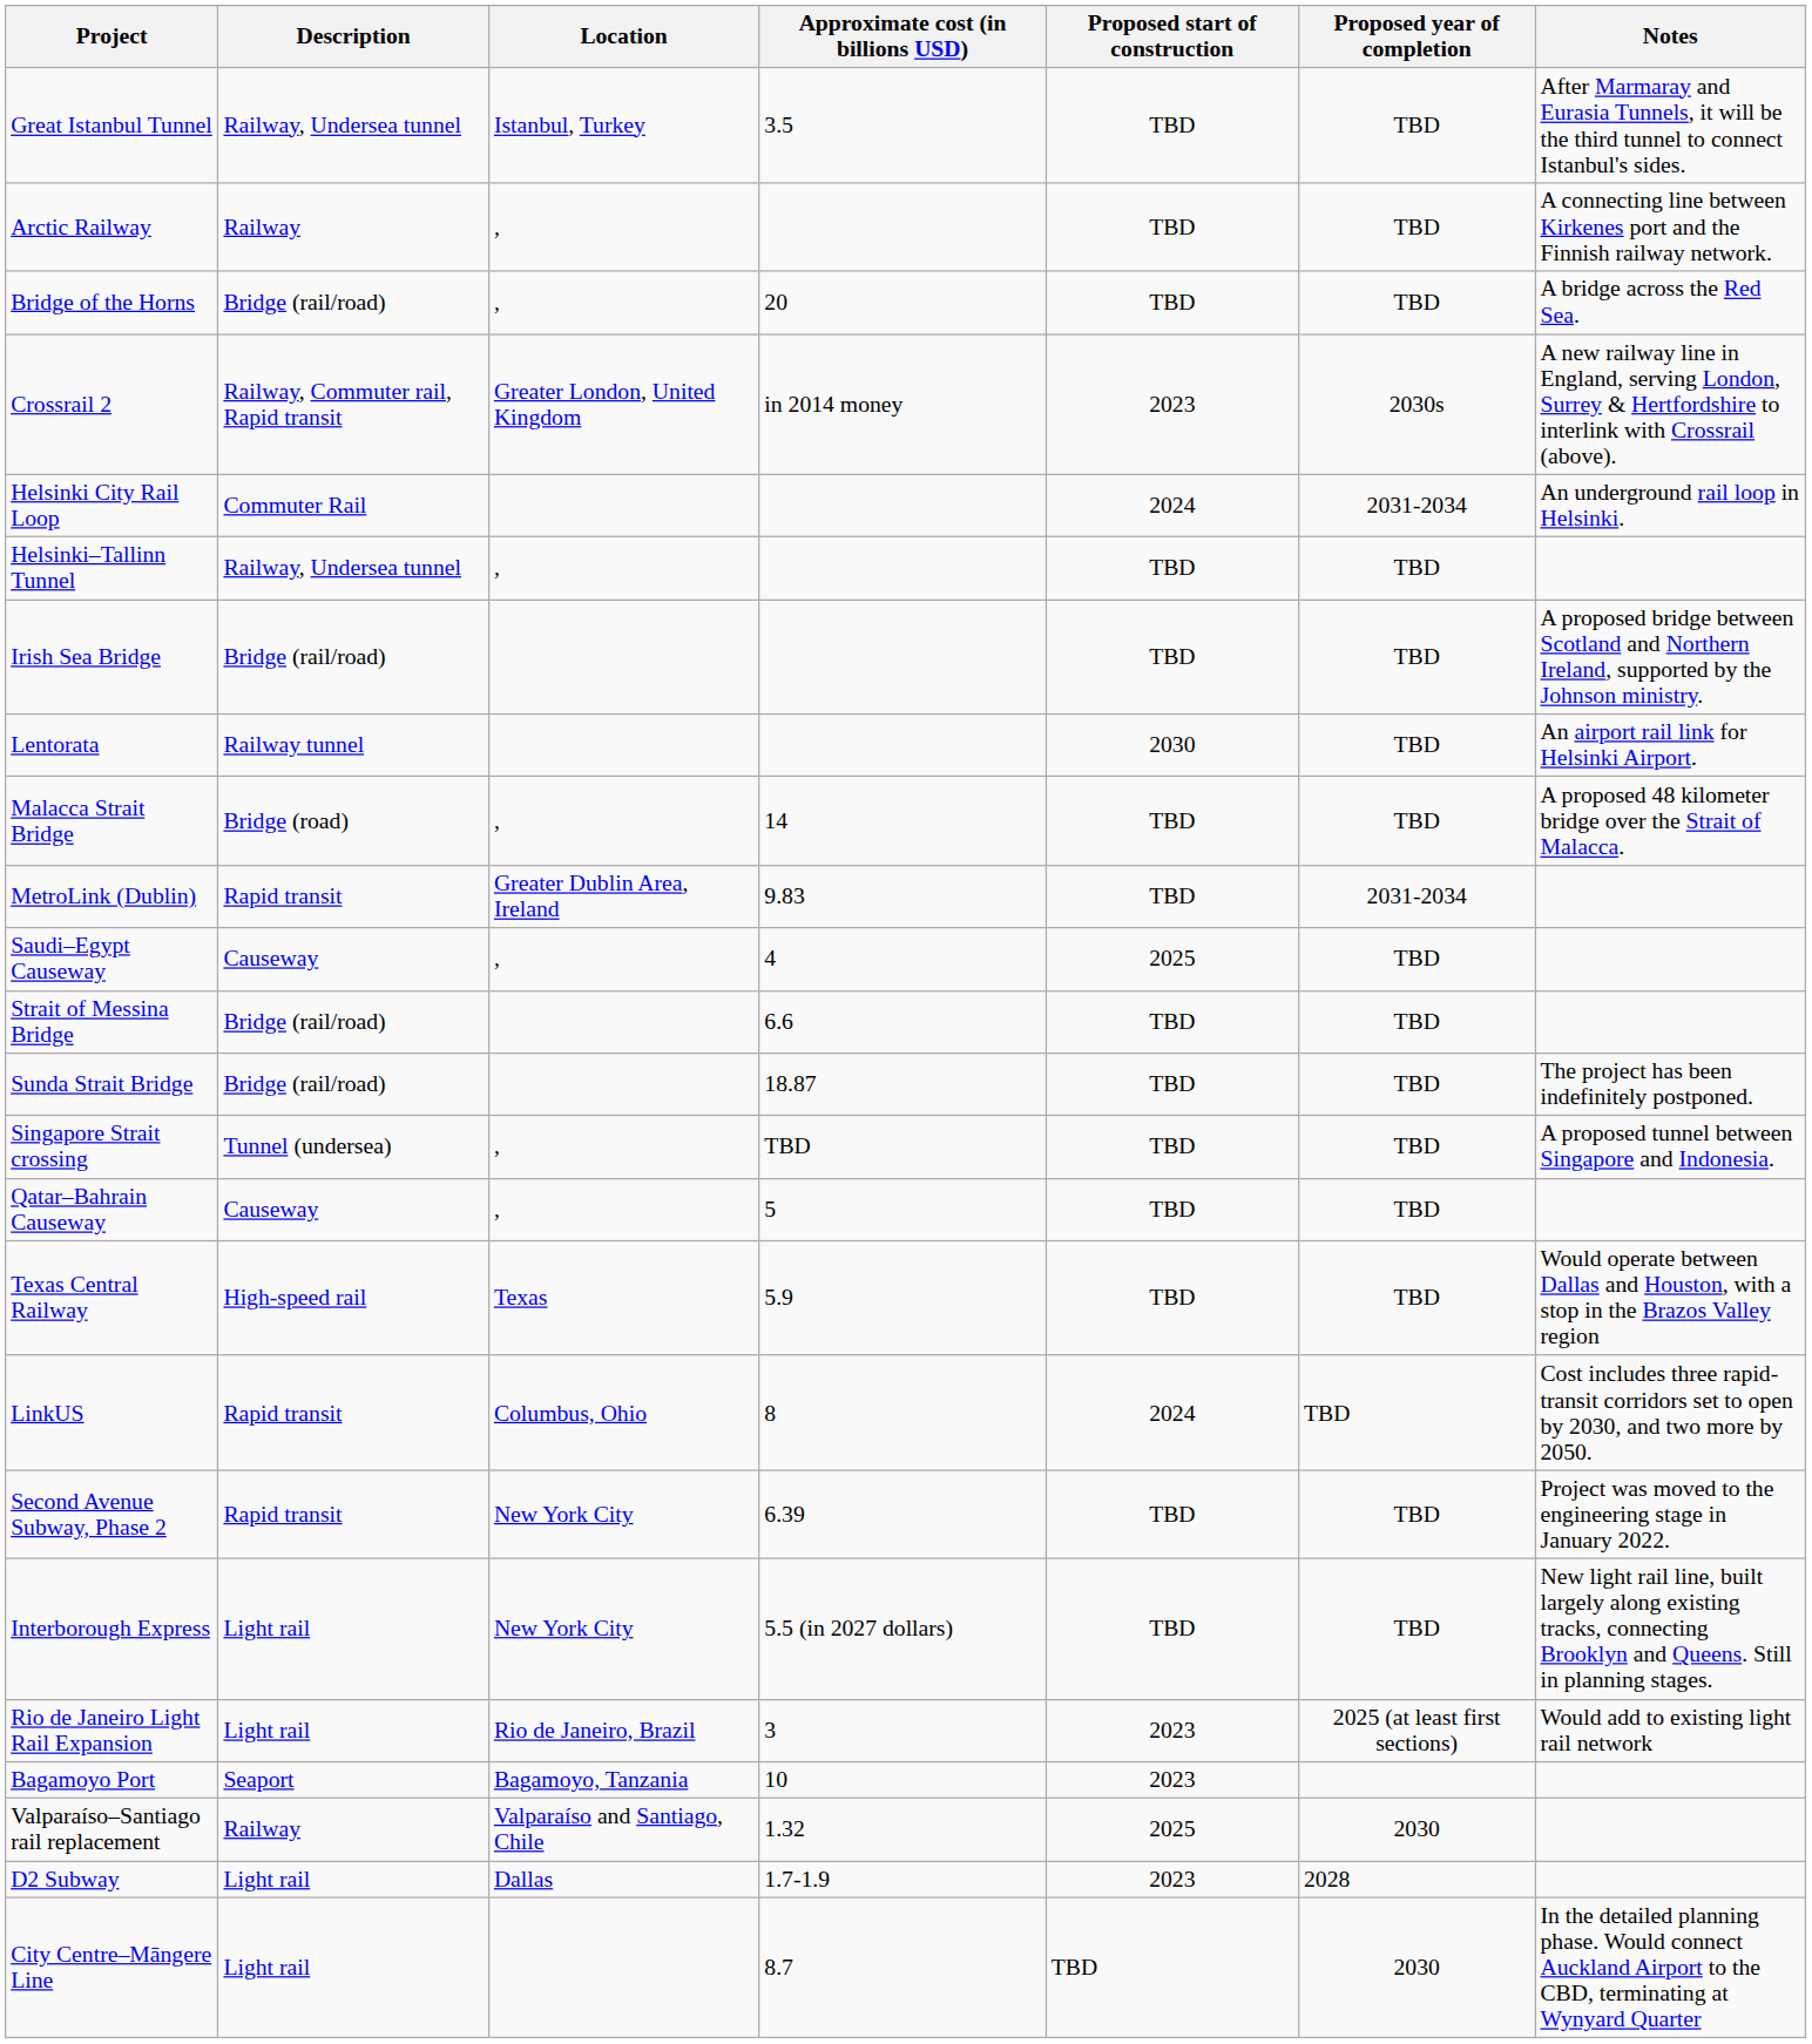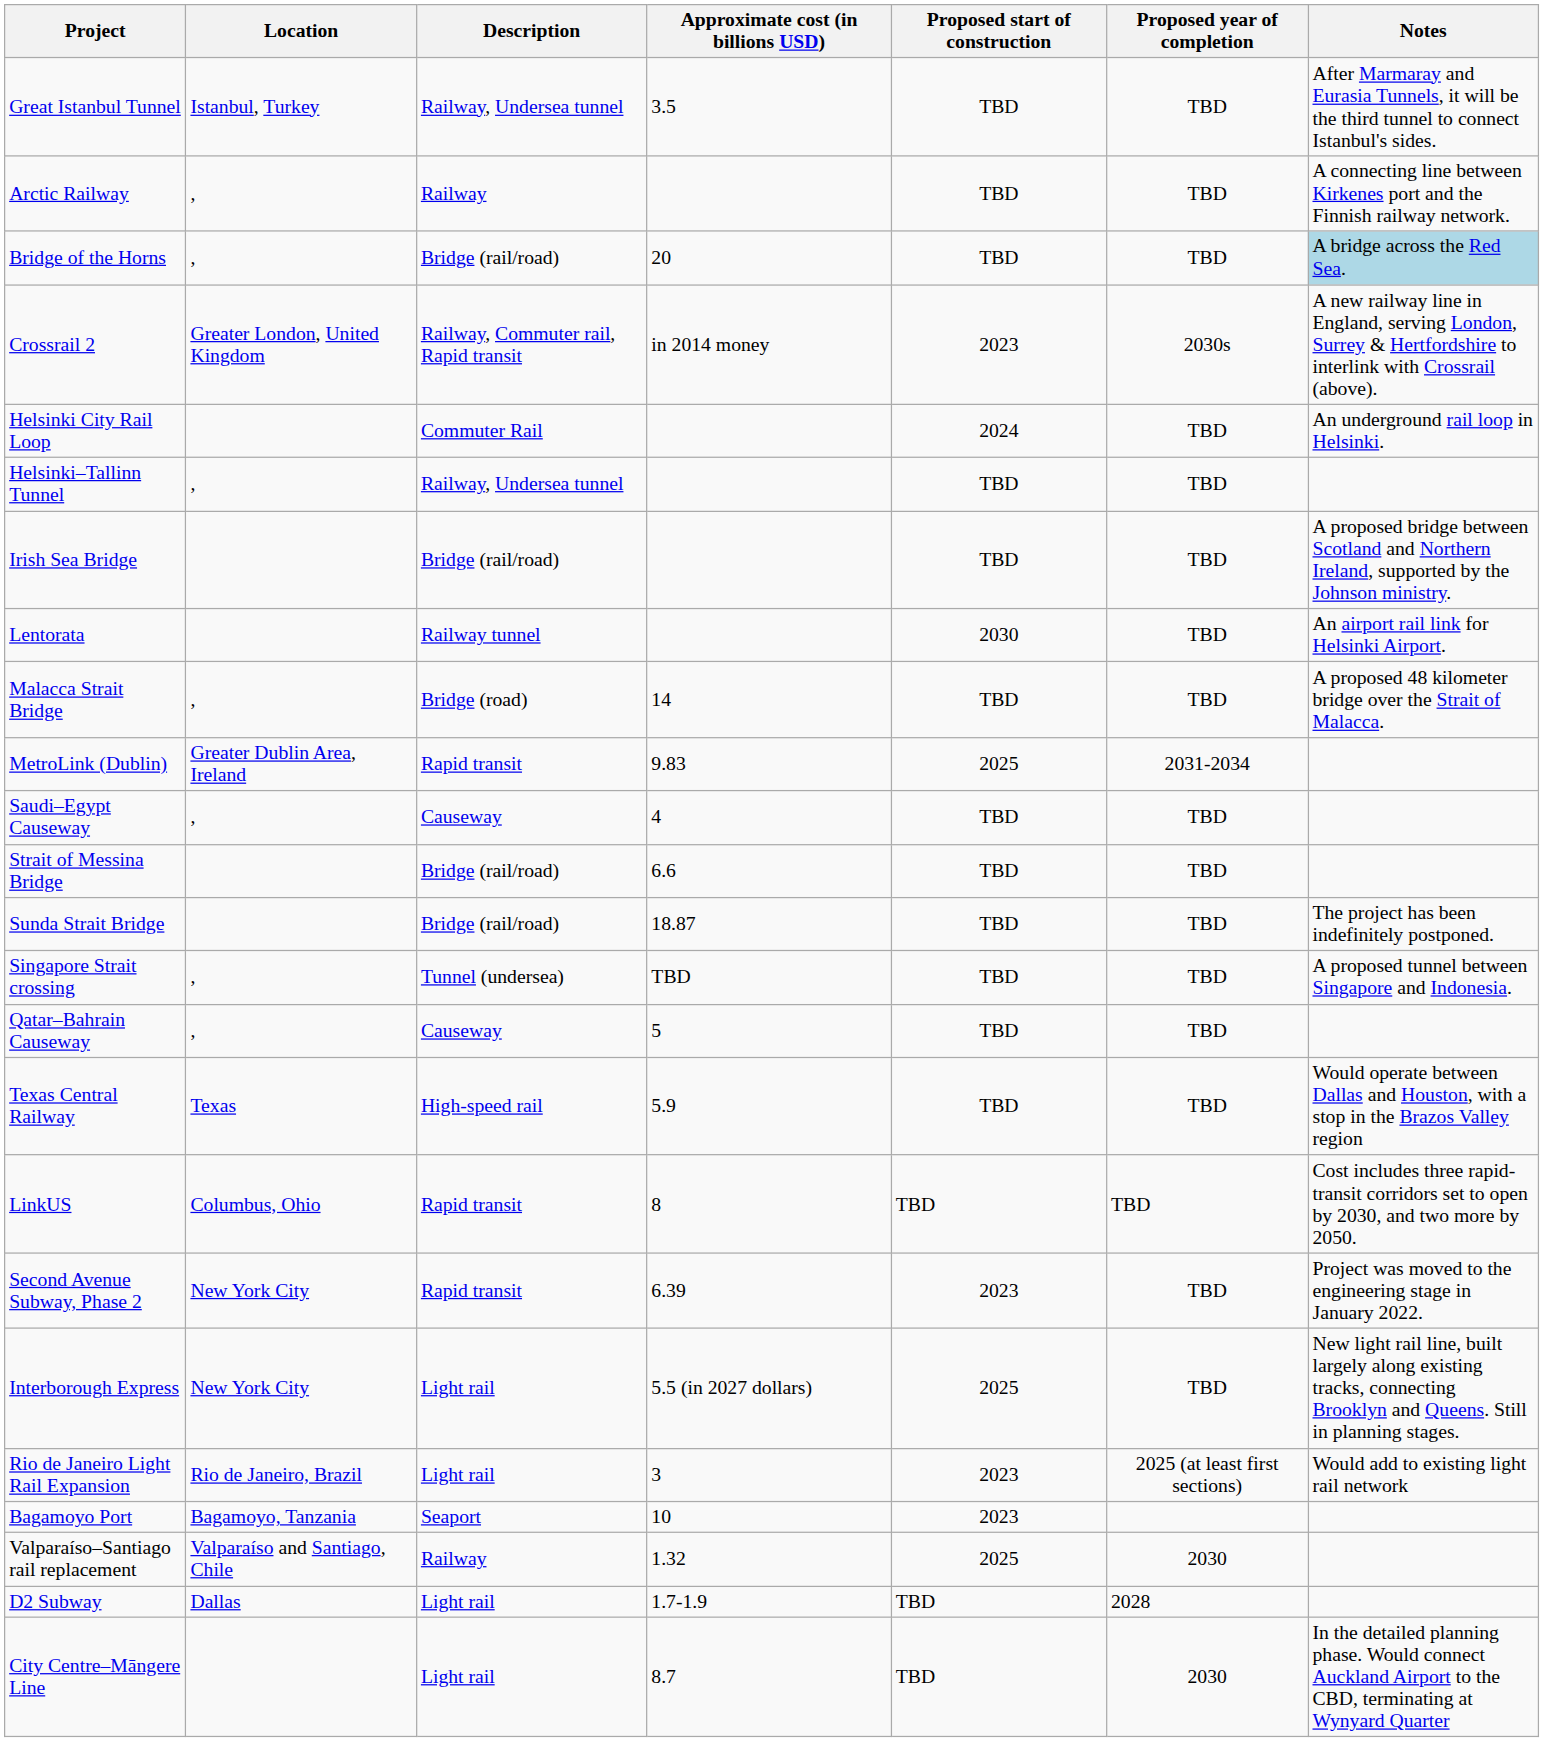 <table class="wikitable sortable">
 <tr>
 <th width="140">Project</th>
+<th width="180">Location</th>
 <th width="180">Description</th>
-<th width="180">Location</th>
 <th data-sort-type="currency">Approximate cost (in billions <a href='#'>USD</a>)</th>
 <th align="center">Proposed start of construction</th>
 <th align="center">Proposed year of completion</th>
 <th width="180">Notes</th>
 </tr>
 <tr>
 <td><a href='#'>Great Istanbul Tunnel</a></td>
+<td> <a href='#'>Istanbul</a>, <a href='#'>Turkey</a></td>
 <td><a href='#'>Railway</a>, <a href='#'>Undersea tunnel</a></td>
-<td> <a href='#'>Istanbul</a>, <a href='#'>Turkey</a></td>
 <td>3.5</td>
 <td align="center">TBD</td>
 <td align="center">TBD</td>
 <td>After <a href='#'>Marmaray</a> and <a href='#'>Eurasia Tunnels</a>, it will be the third tunnel to connect Istanbul's sides.</td>
 </tr>
 <tr>
 <td><a href='#'>Arctic Railway</a></td>
+<td>, </td>
 <td><a href='#'>Railway</a></td>
-<td>, </td>
 <td></td>
 <td align="center">TBD</td>
 <td align="center">TBD</td>
 <td>A connecting line between <a href='#'>Kirkenes</a> port and the Finnish railway network.</td>
 </tr>
 <tr>
 <td><a href='#'>Bridge of the Horns</a></td>
+<td>, </td>
 <td><a href='#'>Bridge</a> (rail/road)</td>
-<td>, </td>
 <td>20</td>
 <td align="center">TBD</td>
 <td align="center">TBD</td>
-<td>A bridge across the <a href='#'>Red Sea</a>.</td>
+<td style="background: lightblue;">A bridge across the <a href='#'>Red Sea</a>.</td>
 </tr>
 <tr>
 <td><a href='#'>Crossrail 2</a></td>
+<td> <a href='#'>Greater London</a>, <a href='#'>United Kingdom</a></td>
 <td><a href='#'>Railway</a>, <a href='#'>Commuter rail</a>, <a href='#'>Rapid transit</a></td>
-<td> <a href='#'>Greater London</a>, <a href='#'>United Kingdom</a></td>
 <td> in 2014 money</td>
 <td align="center">2023</td>
 <td align="center">2030s</td>
 <td>A new railway line in England, serving <a href='#'>London</a>, <a href='#'>Surrey</a> & <a href='#'>Hertfordshire</a> to interlink with <a href='#'>Crossrail</a> (above).</td>
 </tr>
 <tr>
 <td><a href='#'>Helsinki City Rail Loop</a></td>
+<td></td>
 <td><a href='#'>Commuter Rail</a></td>
 <td></td>
-<td></td>
 <td align="center">2024</td>
-<td align="center">2031-2034</td>
+<td align="center">TBD</td>
 <td>An underground <a href='#'>rail loop</a> in <a href='#'>Helsinki</a>.</td>
 </tr>
 <tr>
 <td><a href='#'>Helsinki–Tallinn Tunnel</a></td>
+<td>, </td>
 <td><a href='#'>Railway</a>, <a href='#'>Undersea tunnel</a></td>
-<td>, </td>
 <td></td>
 <td align="center">TBD</td>
 <td align="center">TBD</td>
 <td></td>
 </tr>
 <tr>
 <td><a href='#'>Irish Sea Bridge</a></td>
+<td></td>
 <td><a href='#'>Bridge</a> (rail/road)</td>
-<td></td>
 <td></td>
 <td align="center">TBD</td>
 <td align="center">TBD</td>
 <td>A proposed bridge between <a href='#'>Scotland</a> and <a href='#'>Northern Ireland</a>, supported by the <a href='#'>Johnson ministry</a>.</td>
 </tr>
 <tr>
 <td><a href='#'>Lentorata</a></td>
+<td></td>
 <td><a href='#'>Railway tunnel</a></td>
-<td></td>
 <td></td>
 <td align="center">2030</td>
 <td align="center">TBD</td>
 <td>An <a href='#'>airport rail link</a> for <a href='#'>Helsinki Airport</a>.</td>
 </tr>
 <tr>
 <td><a href='#'>Malacca Strait Bridge</a></td>
+<td>, </td>
 <td><a href='#'>Bridge</a> (road)</td>
-<td>, </td>
 <td>14</td>
 <td align="center">TBD</td>
 <td align="center">TBD</td>
 <td>A proposed 48 kilometer bridge over the <a href='#'>Strait of Malacca</a>.</td>
 </tr>
 <tr>
 <td><a href='#'>MetroLink (Dublin)</a></td>
+<td> <a href='#'>Greater Dublin Area</a>, <a href='#'>Ireland</a></td>
 <td><a href='#'>Rapid transit</a></td>
-<td> <a href='#'>Greater Dublin Area</a>, <a href='#'>Ireland</a></td>
 <td>9.83</td>
-<td align="center">TBD</td>
+<td align="center">2025</td>
 <td align="center">2031-2034</td>
 <td></td>
 </tr>
 <tr>
 <td><a href='#'>Saudi–Egypt Causeway</a></td>
+<td>, </td>
 <td><a href='#'>Causeway</a></td>
-<td>, </td>
 <td>4</td>
-<td align="center">2025</td>
+<td align="center">TBD</td>
 <td align="center">TBD</td>
 <td></td>
 </tr>
 <tr>
 <td><a href='#'>Strait of Messina Bridge</a></td>
+<td></td>
 <td><a href='#'>Bridge</a> (rail/road)</td>
-<td></td>
 <td>6.6</td>
 <td align="center">TBD</td>
 <td align="center">TBD</td>
 <td></td>
 </tr>
 <tr>
 <td><a href='#'>Sunda Strait Bridge</a></td>
+<td></td>
 <td><a href='#'>Bridge</a> (rail/road)</td>
-<td></td>
 <td>18.87</td>
 <td align="center">TBD</td>
 <td align="center">TBD</td>
 <td>The project has been indefinitely postponed.</td>
 </tr>
 <tr>
 <td><a href='#'>Singapore Strait crossing</a></td>
+<td>, </td>
 <td><a href='#'>Tunnel</a> (undersea)</td>
-<td>, </td>
 <td>TBD</td>
 <td align="center">TBD</td>
 <td align="center">TBD</td>
 <td>A proposed tunnel between <a href='#'>Singapore</a> and <a href='#'>Indonesia</a>.</td>
 </tr>
 <tr>
 <td><a href='#'>Qatar–Bahrain Causeway</a></td>
+<td>, </td>
 <td><a href='#'>Causeway</a></td>
-<td>, </td>
 <td>5</td>
 <td align="center">TBD</td>
 <td align="center">TBD</td>
 <td></td>
 </tr>
 <tr>
 <td><a href='#'>Texas Central Railway</a></td>
+<td> <a href='#'>Texas</a></td>
 <td><a href='#'>High-speed rail</a></td>
-<td> <a href='#'>Texas</a></td>
 <td>5.9</td>
 <td align="center">TBD</td>
 <td align="center">TBD</td>
 <td>Would operate between <a href='#'>Dallas</a> and <a href='#'>Houston</a>, with a stop in the <a href='#'>Brazos Valley</a> region</td>
 </tr>
 <tr>
 <td><a href='#'>LinkUS</a></td>
+<td> <a href='#'>Columbus, Ohio</a></td>
 <td><a href='#'>Rapid transit</a></td>
-<td> <a href='#'>Columbus, Ohio</a></td>
 <td>8</td>
-<td align="center">2024</td>
+<td>TBD</td>
 <td>TBD</td>
 <td>Cost includes three rapid-transit corridors set to open by 2030, and two more by 2050.</td>
 </tr>
 <tr>
 <td><a href='#'>Second Avenue Subway, Phase 2</a></td>
+<td> <a href='#'>New York City</a></td>
 <td><a href='#'>Rapid transit</a></td>
-<td> <a href='#'>New York City</a></td>
 <td>6.39</td>
-<td align="center">TBD</td>
+<td align="center">2023</td>
 <td align="center">TBD</td>
 <td>Project was moved to the engineering stage in January 2022.</td>
 </tr>
 <tr>
 <td><a href='#'>Interborough Express</a></td>
+<td> <a href='#'>New York City</a></td>
 <td><a href='#'>Light rail</a></td>
-<td> <a href='#'>New York City</a></td>
 <td>5.5 (in 2027 dollars)</td>
-<td align="center">TBD</td>
+<td align="center">2025</td>
 <td align="center">TBD</td>
 <td>New light rail line, built largely along existing tracks, connecting <a href='#'>Brooklyn</a> and <a href='#'>Queens</a>. Still in planning stages.</td>
 </tr>
 <tr>
 <td><a href='#'>Rio de Janeiro Light Rail Expansion</a></td>
+<td> <a href='#'>Rio de Janeiro, Brazil</a></td>
 <td><a href='#'>Light rail</a></td>
-<td> <a href='#'>Rio de Janeiro, Brazil</a></td>
 <td>3</td>
 <td align="center">2023</td>
 <td align="center">2025 (at least first sections)</td>
 <td>Would add  to existing light rail network</td>
 </tr>
 <tr>
 <td><a href='#'>Bagamoyo Port</a></td>
+<td> <a href='#'>Bagamoyo, Tanzania</a></td>
 <td><a href='#'>Seaport</a></td>
-<td> <a href='#'>Bagamoyo, Tanzania</a></td>
 <td>10</td>
 <td align="center">2023</td>
 <td></td>
 <td></td>
 </tr>
 <tr>
 <td>Valparaíso–Santiago rail replacement</td>
+<td> <a href='#'>Valparaíso</a> and <a href='#'>Santiago</a>, <a href='#'>Chile</a></td>
 <td><a href='#'>Railway</a></td>
-<td> <a href='#'>Valparaíso</a> and <a href='#'>Santiago</a>, <a href='#'>Chile</a></td>
 <td>1.32</td>
 <td align="center">2025</td>
 <td align="center">2030</td>
 <td></td>
 </tr>
 <tr>
 <td><a href='#'>D2 Subway</a></td>
+<td> <a href='#'>Dallas</a></td>
 <td><a href='#'>Light rail</a></td>
-<td> <a href='#'>Dallas</a></td>
 <td>1.7-1.9</td>
-<td align="center">2023</td>
+<td>TBD</td>
 <td>2028</td>
 <td></td>
 </tr>
 <tr>
 <td><a href='#'>City Centre–Māngere Line</a></td>
+<td></td>
 <td><a href='#'>Light rail</a></td>
-<td></td>
 <td>8.7</td>
 <td>TBD</td>
 <td align="center">2030</td>
 <td>In the detailed planning phase. Would connect <a href='#'>Auckland Airport</a> to the CBD, terminating at <a href='#'>Wynyard Quarter</a></td>
 </tr>
 </table>
